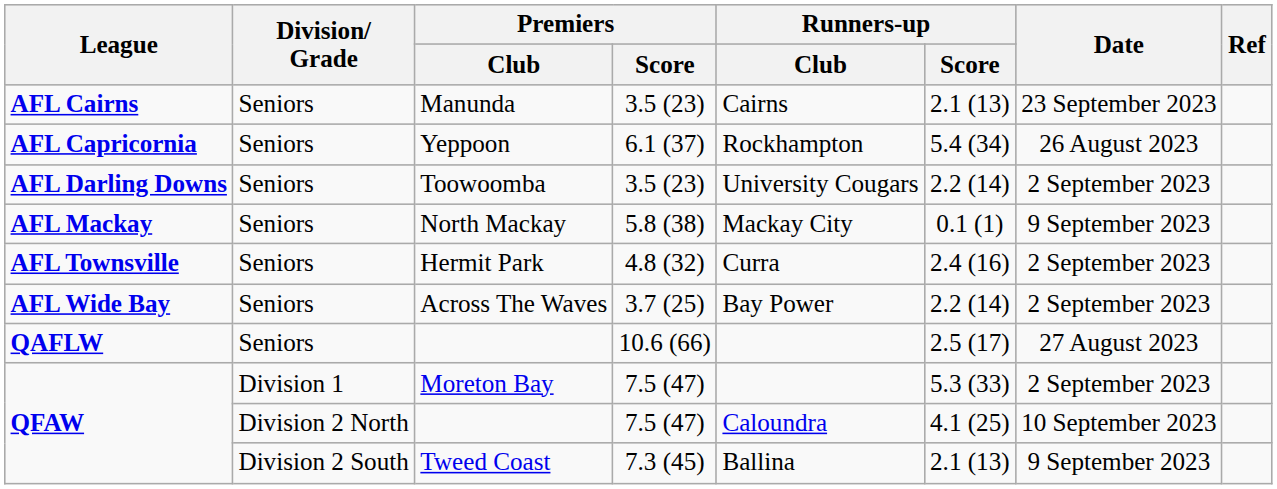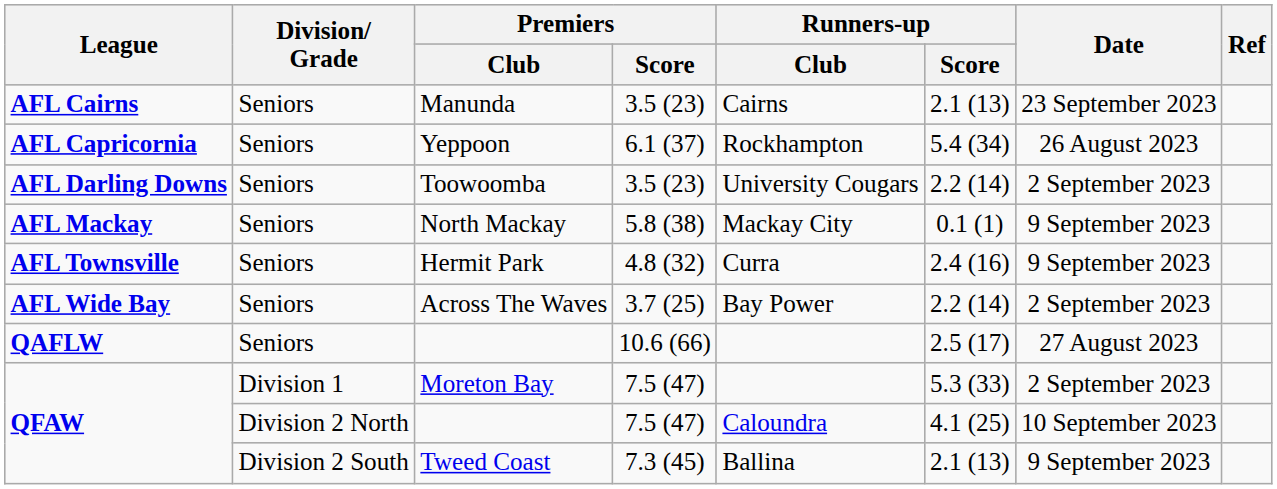 <table class="wikitable" style=text-align:center>
 <tr>
 <th rowspan=2>League</th>
 <th rowspan=2>Division/<br>Grade</th>
 <th colspan=2>Premiers</th>
 <th colspan=2>Runners-up</th>
 <th rowspan=2>Date</th>
 <th rowspan=2>Ref</th>
 </tr>
 <tr>
 <th>Club</th>
 <th>Score</th>
 <th>Club</th>
 <th>Score</th>
 </tr>
 <tr>
 <td align=left><strong><a href='#'>AFL Cairns</a></strong></td>
 <td align=left>Seniors</td>
 <td align=left>Manunda</td>
 <td>3.5 (23)</td>
 <td align=left>Cairns</td>
 <td>2.1 (13)</td>
 <td>23 September 2023</td>
 <td></td>
 </tr>
 <tr>
 <td align=left><strong><a href='#'>AFL Capricornia</a></strong></td>
 <td align=left>Seniors</td>
 <td align=left>Yeppoon</td>
 <td>6.1 (37)</td>
 <td align=left>Rockhampton</td>
 <td>5.4 (34)</td>
 <td>26 August 2023</td>
 <td></td>
 </tr>
 <tr>
 <td align=left><strong><a href='#'>AFL Darling Downs</a></strong></td>
 <td align=left>Seniors</td>
 <td align=left>Toowoomba</td>
 <td>3.5 (23)</td>
 <td align=left>University Cougars</td>
 <td>2.2 (14)</td>
 <td>2 September 2023</td>
 <td></td>
 </tr>
 <tr>
 <td align=left><strong><a href='#'>AFL Mackay</a></strong></td>
 <td align=left>Seniors</td>
 <td align=left>North Mackay</td>
 <td>5.8 (38)</td>
 <td align=left>Mackay City</td>
 <td>0.1 (1)</td>
 <td>9 September 2023</td>
 <td></td>
 </tr>
 <tr>
 <td align=left><strong><a href='#'>AFL Townsville</a></strong></td>
 <td align=left>Seniors</td>
 <td align=left>Hermit Park</td>
 <td>4.8 (32)</td>
 <td align=left>Curra</td>
 <td>2.4 (16)</td>
-<td>2 September 2023</td>
+<td>9 September 2023</td>
 <td></td>
 </tr>
 <tr>
 <td align=left><strong><a href='#'>AFL Wide Bay</a></strong></td>
 <td align=left>Seniors</td>
 <td align=left>Across The Waves</td>
 <td>3.7 (25)</td>
 <td align=left>Bay Power</td>
 <td>2.2 (14)</td>
 <td>2 September 2023</td>
 <td></td>
 </tr>
 <tr>
 <td align=left><strong><a href='#'>QAFLW</a></strong></td>
 <td align=left>Seniors</td>
 <td align=left></td>
 <td>10.6 (66)</td>
 <td align=left></td>
 <td>2.5 (17)</td>
 <td>27 August 2023</td>
 <td></td>
 </tr>
 <tr>
 <td rowspan="3"; align=left><strong><a href='#'>QFAW</a></strong></td>
 <td align=left>Division 1</td>
 <td align=left><a href='#'>Moreton Bay</a></td>
 <td>7.5 (47)</td>
 <td align=left></td>
 <td>5.3 (33)</td>
 <td>2 September 2023</td>
 <td></td>
 </tr>
 <tr>
 <td align=left>Division 2 North</td>
 <td align=left></td>
 <td>7.5 (47)</td>
 <td align=left><a href='#'>Caloundra</a></td>
 <td>4.1 (25)</td>
 <td>10 September 2023</td>
 <td></td>
 </tr>
 <tr>
 <td align=left>Division 2 South</td>
 <td align=left><a href='#'>Tweed Coast</a></td>
 <td>7.3 (45)</td>
 <td align=left>Ballina</td>
 <td>2.1 (13)</td>
 <td>9 September 2023</td>
 <td></td>
 </tr>
 </table>
